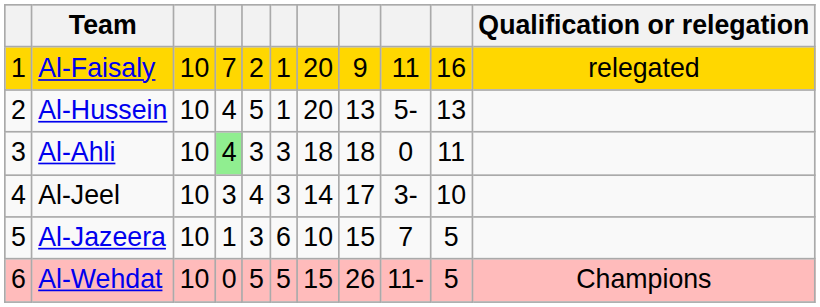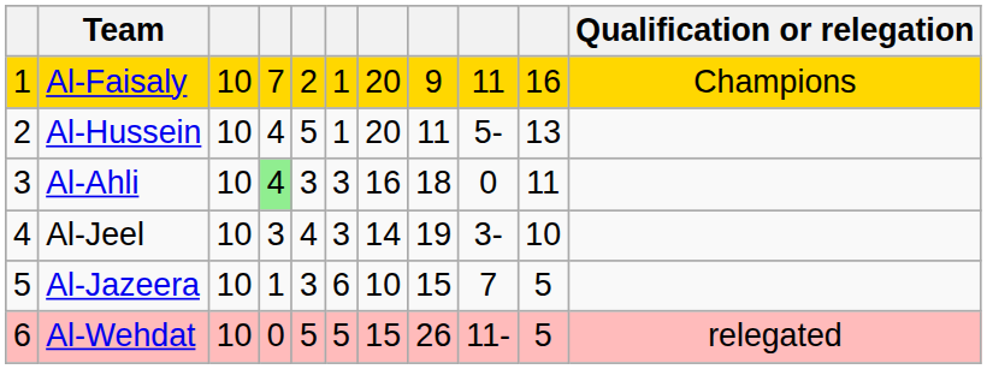 <table class="wikitable" style="text-align:center;">
 <tr>
 <th></th>
 <th>Team</th>
 <th></th>
 <th></th>
 <th></th>
 <th></th>
 <th></th>
 <th></th>
 <th></th>
 <th></th>
 <th>Qualification or relegation</th>
 </tr>
 <tr bgcolor=gold>
 <td>1</td>
 <td style="text-align:left;"><a href='#'>Al-Faisaly</a></td>
 <td>10</td>
 <td>7</td>
 <td>2</td>
 <td>1</td>
 <td>20</td>
 <td>9</td>
 <td>11</td>
 <td>16</td>
-<td>relegated</td>
+<td>Champions</td>
 </tr>
 <tr>
 <td>2</td>
 <td style="text-align:left;"><a href='#'>Al-Hussein</a></td>
 <td>10</td>
 <td>4</td>
 <td>5</td>
 <td>1</td>
 <td>20</td>
-<td>13</td>
+<td>11</td>
 <td>5-</td>
 <td>13</td>
 <td></td>
 </tr>
 <tr>
 <td>3</td>
 <td style="text-align:left;"><a href='#'>Al-Ahli</a></td>
 <td>10</td>
 <td style="background: lightgreen;">4</td>
 <td>3</td>
 <td>3</td>
-<td>18</td>
+<td>16</td>
 <td>18</td>
 <td>0</td>
 <td>11</td>
 <td></td>
 </tr>
 <tr bgcolor=>
 <td>4</td>
 <td style="text-align:left;">Al-Jeel</td>
 <td>10</td>
 <td>3</td>
 <td>4</td>
 <td>3</td>
 <td>14</td>
-<td>17</td>
+<td>19</td>
 <td>3-</td>
 <td>10</td>
 <td></td>
 </tr>
 <tr>
 <td>5</td>
 <td style="text-align:left;"><a href='#'>Al-Jazeera</a></td>
 <td>10</td>
 <td>1</td>
 <td>3</td>
 <td>6</td>
 <td>10</td>
 <td>15</td>
 <td>7</td>
 <td>5</td>
 <td></td>
 </tr>
 <tr bgcolor="FFBBBB">
 <td>6</td>
 <td style="text-align:left;"><a href='#'>Al-Wehdat</a></td>
 <td>10</td>
 <td>0</td>
 <td>5</td>
 <td>5</td>
 <td>15</td>
 <td>26</td>
 <td>11-</td>
 <td>5</td>
-<td>Champions</td>
+<td>relegated</td>
 </tr>
 </table>
